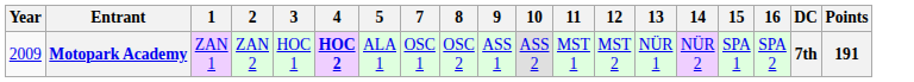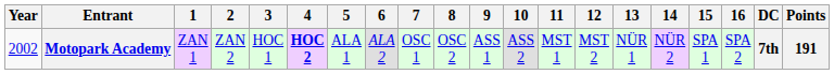 <table class="wikitable" style="text-align:center; font-size:85%">
 <tr>
 <th>Year</th>
 <th>Entrant</th>
 <th>1</th>
 <th>2</th>
 <th>3</th>
 <th>4</th>
 <th>5</th>
+<th>6</th>
 <th>7</th>
 <th>8</th>
 <th>9</th>
 <th>10</th>
 <th>11</th>
 <th>12</th>
 <th>13</th>
 <th>14</th>
 <th>15</th>
 <th>16</th>
 <th>DC</th>
 <th>Points</th>
 </tr>
 <tr>
-<td><a href='#'>2009</a></td>
+<td><a href='#'>2002</a></td>
 <th nowrap><a href='#'>Motopark Academy</a></th>
 <td style="background:#efcfff;"><a href='#'>ZAN<br>1</a><br></td>
 <td style="background:#dfffdf;"><a href='#'>ZAN<br>2</a><br></td>
 <td style="background:#dfffdf;"><a href='#'>HOC<br>1</a><br></td>
 <td style="background:#efcfff;"><strong><a href='#'>HOC<br>2</a><br></strong></td>
 <td style="background:#dfffdf;"><a href='#'>ALA<br>1</a><br></td>
+<td style="background:#dfdfdf;"><em><a href='#'>ALA<br>2</a></em><br></td>
 <td style="background:#dfffdf;"><a href='#'>OSC<br>1</a><br></td>
 <td style="background:#dfffdf;"><a href='#'>OSC<br>2</a><br></td>
 <td style="background:#dfffdf;"><a href='#'>ASS<br>1</a><br></td>
 <td style="background:#dfdfdf;"><a href='#'>ASS<br>2</a><br></td>
 <td style="background:#dfffdf;"><a href='#'>MST<br>1</a><br></td>
 <td style="background:#dfffdf;"><a href='#'>MST<br>2</a><br></td>
 <td style="background:#dfffdf;"><a href='#'>NÜR<br>1</a><br></td>
 <td style="background:#efcfff;"><a href='#'>NÜR<br>2</a><br></td>
 <td style="background:#dfffdf;"><a href='#'>SPA<br>1</a><br></td>
 <td style="background:#dfffdf;"><a href='#'>SPA<br>2</a><br></td>
 <th>7th</th>
 <th>191</th>
 </tr>
 </table>
